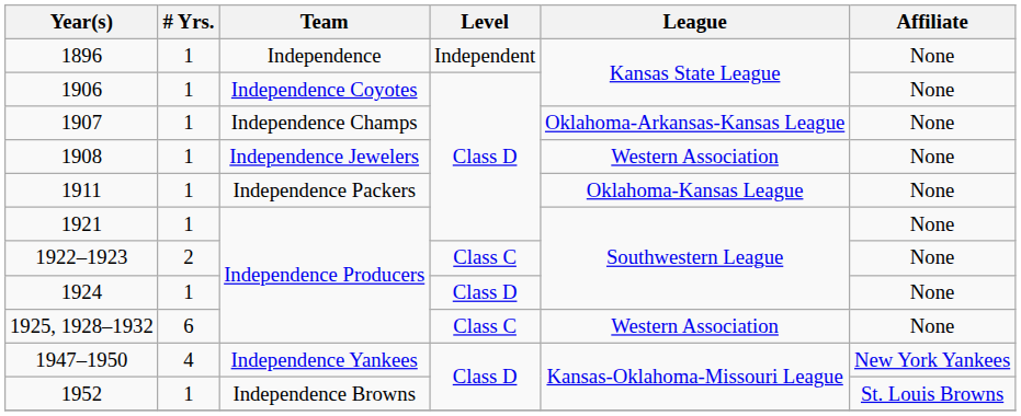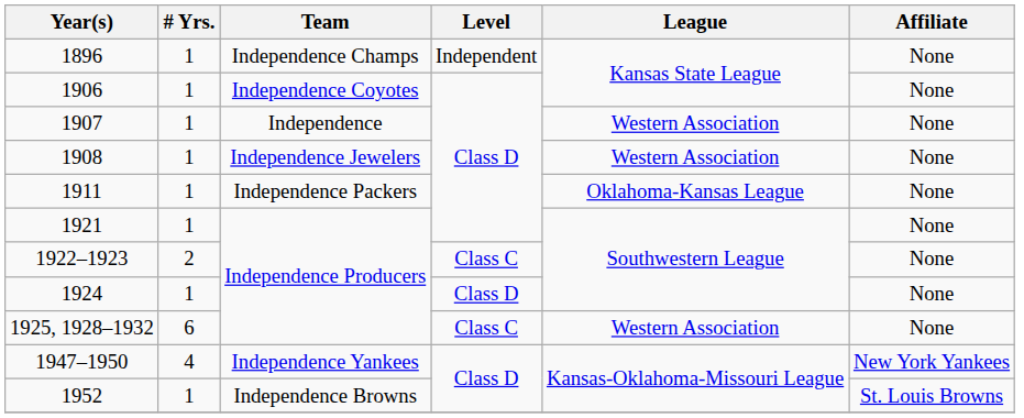 <table class="wikitable" style="text-align:center; font-size: 95%;">
 <tr>
 <th>Year(s)</th>
 <th># Yrs.</th>
 <th>Team</th>
 <th>Level</th>
 <th>League</th>
 <th>Affiliate</th>
 </tr>
 <tr>
 <td>1896</td>
 <td>1</td>
-<td>Independence</td>
+<td>Independence Champs</td>
 <td>Independent</td>
 <td rowspan=2><a href='#'>Kansas State League</a></td>
 <td>None</td>
 </tr>
 <tr>
 <td>1906</td>
 <td>1</td>
 <td><a href='#'>Independence Coyotes</a></td>
 <td rowspan=5><a href='#'>Class D</a></td>
 <td>None</td>
 </tr>
 <tr>
 <td>1907</td>
 <td>1</td>
-<td>Independence Champs</td>
-<td><a href='#'>Oklahoma-Arkansas-Kansas League</a></td>
+<td>Independence</td>
+<td><a href='#'>Western Association</a></td>
 <td>None</td>
 </tr>
 <tr>
 <td>1908</td>
 <td>1</td>
 <td><a href='#'>Independence Jewelers</a></td>
 <td><a href='#'>Western Association</a></td>
 <td>None</td>
 </tr>
 <tr>
 <td>1911</td>
 <td>1</td>
 <td>Independence Packers</td>
 <td><a href='#'>Oklahoma-Kansas League</a></td>
 <td>None</td>
 </tr>
 <tr>
 <td>1921</td>
 <td>1</td>
 <td rowspan=4><a href='#'>Independence Producers</a></td>
 <td rowspan=3><a href='#'>Southwestern League</a></td>
 <td>None</td>
 </tr>
 <tr>
 <td>1922–1923</td>
 <td>2</td>
 <td><a href='#'>Class C</a></td>
 <td>None</td>
 </tr>
 <tr>
 <td>1924</td>
 <td>1</td>
 <td><a href='#'>Class D</a></td>
 <td>None</td>
 </tr>
 <tr>
 <td>1925, 1928–1932</td>
 <td>6</td>
 <td><a href='#'>Class C</a></td>
 <td><a href='#'>Western Association</a></td>
 <td>None</td>
 </tr>
 <tr>
 <td>1947–1950</td>
 <td>4</td>
 <td><a href='#'>Independence Yankees</a></td>
 <td rowspan=2><a href='#'>Class D</a></td>
 <td rowspan=2><a href='#'>Kansas-Oklahoma-Missouri League</a></td>
 <td><a href='#'>New York Yankees</a></td>
 </tr>
 <tr>
 <td>1952</td>
 <td>1</td>
 <td>Independence Browns</td>
 <td><a href='#'>St. Louis Browns</a></td>
 </tr>
 <tr>
 </tr>
 </table>
